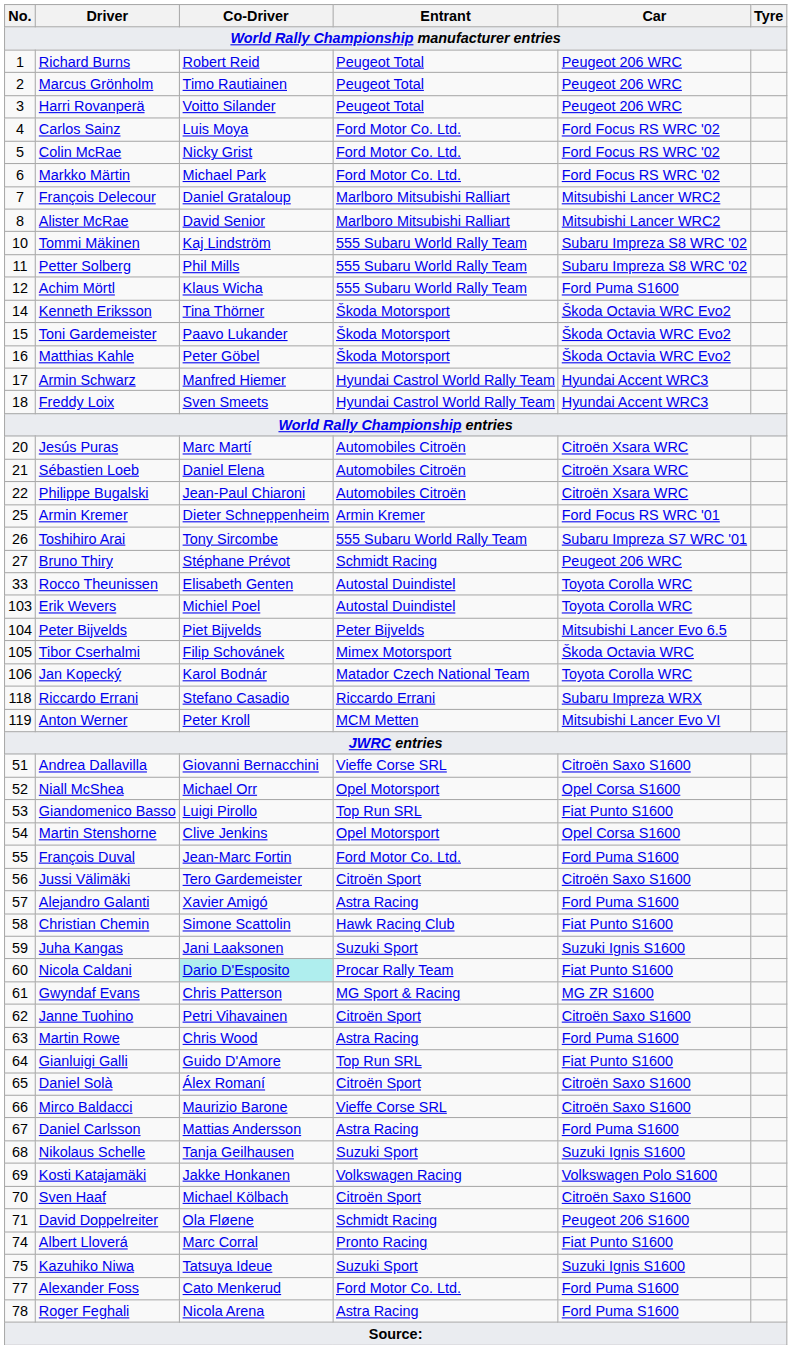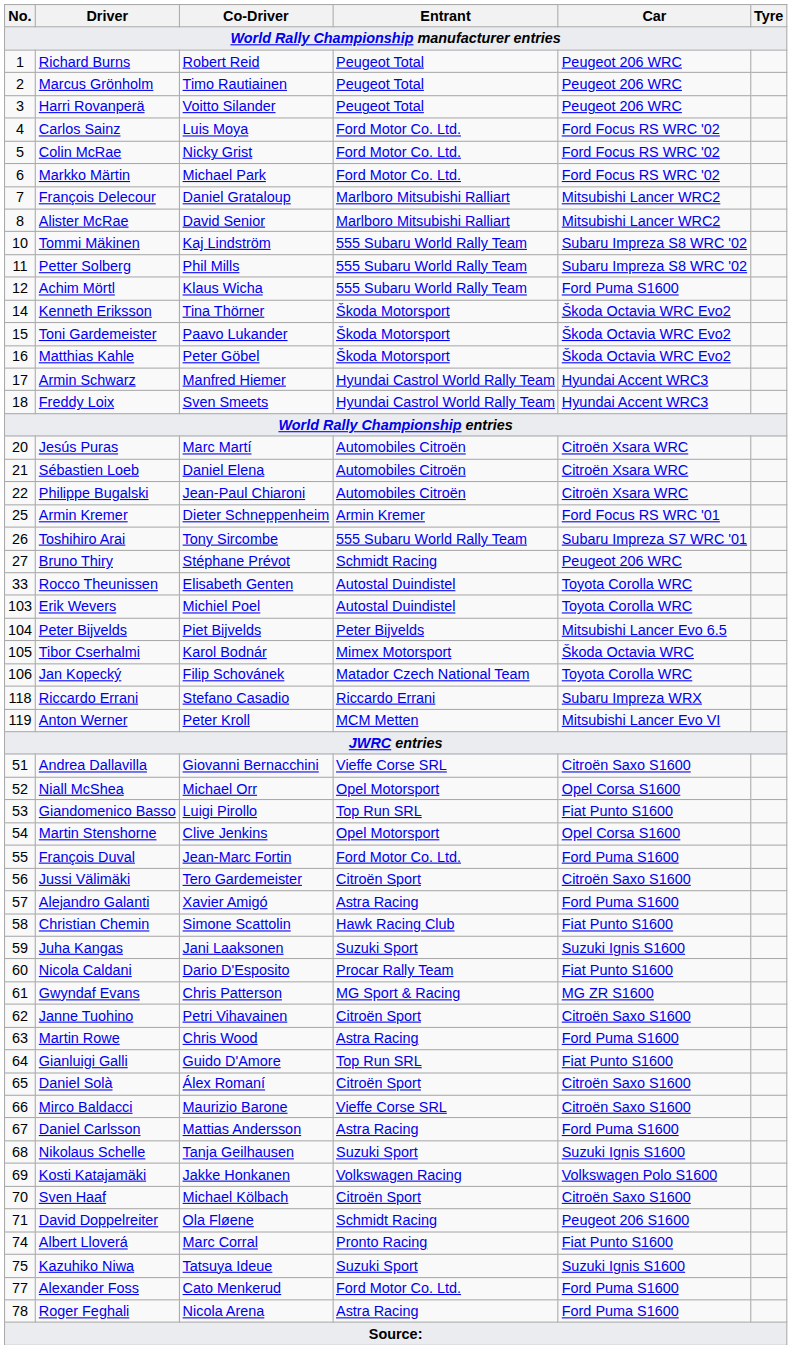 <table class="wikitable" style="font-size: 85%;">
 <tr>
 <th>No.</th>
 <th>Driver</th>
 <th>Co-Driver</th>
 <th>Entrant</th>
 <th>Car</th>
 <th>Tyre</th>
 </tr>
 <tr>
 <td style="background-color:#EAECF0; text-align:center" colspan="6"><strong><em><a href='#'>World Rally Championship</a> manufacturer entries</em></strong></td>
 </tr>
 <tr>
 <td align="center">1</td>
 <td> <a href='#'>Richard Burns</a></td>
 <td> <a href='#'>Robert Reid</a></td>
 <td> <a href='#'>Peugeot Total</a></td>
 <td><a href='#'>Peugeot 206 WRC</a></td>
 <td align="center"></td>
 </tr>
 <tr>
 <td align="center">2</td>
 <td> <a href='#'>Marcus Grönholm</a></td>
 <td> <a href='#'>Timo Rautiainen</a></td>
 <td> <a href='#'>Peugeot Total</a></td>
 <td><a href='#'>Peugeot 206 WRC</a></td>
 <td align="center"></td>
 </tr>
 <tr>
 <td align="center">3</td>
 <td> <a href='#'>Harri Rovanperä</a></td>
 <td> <a href='#'>Voitto Silander</a></td>
 <td> <a href='#'>Peugeot Total</a></td>
 <td><a href='#'>Peugeot 206 WRC</a></td>
 <td align="center"></td>
 </tr>
 <tr>
 <td align="center">4</td>
 <td> <a href='#'>Carlos Sainz</a></td>
 <td> <a href='#'>Luis Moya</a></td>
 <td> <a href='#'>Ford Motor Co. Ltd.</a></td>
 <td><a href='#'>Ford Focus RS WRC '02</a></td>
 <td align="center"></td>
 </tr>
 <tr>
 <td align="center">5</td>
 <td> <a href='#'>Colin McRae</a></td>
 <td> <a href='#'>Nicky Grist</a></td>
 <td> <a href='#'>Ford Motor Co. Ltd.</a></td>
 <td><a href='#'>Ford Focus RS WRC '02</a></td>
 <td align="center"></td>
 </tr>
 <tr>
 <td align="center">6</td>
 <td> <a href='#'>Markko Märtin</a></td>
 <td> <a href='#'>Michael Park</a></td>
 <td> <a href='#'>Ford Motor Co. Ltd.</a></td>
 <td><a href='#'>Ford Focus RS WRC '02</a></td>
 <td align="center"></td>
 </tr>
 <tr>
 <td align="center">7</td>
 <td> <a href='#'>François Delecour</a></td>
 <td> <a href='#'>Daniel Grataloup</a></td>
 <td> <a href='#'>Marlboro Mitsubishi Ralliart</a></td>
 <td><a href='#'>Mitsubishi Lancer WRC2</a></td>
 <td align="center"></td>
 </tr>
 <tr>
 <td align="center">8</td>
 <td> <a href='#'>Alister McRae</a></td>
 <td> <a href='#'>David Senior</a></td>
 <td> <a href='#'>Marlboro Mitsubishi Ralliart</a></td>
 <td><a href='#'>Mitsubishi Lancer WRC2</a></td>
 <td align="center"></td>
 </tr>
 <tr>
 <td align="center">10</td>
 <td> <a href='#'>Tommi Mäkinen</a></td>
 <td> <a href='#'>Kaj Lindström</a></td>
 <td> <a href='#'>555 Subaru World Rally Team</a></td>
 <td><a href='#'>Subaru Impreza S8 WRC '02</a></td>
 <td align="center"></td>
 </tr>
 <tr>
 <td align="center">11</td>
 <td> <a href='#'>Petter Solberg</a></td>
 <td> <a href='#'>Phil Mills</a></td>
 <td> <a href='#'>555 Subaru World Rally Team</a></td>
 <td><a href='#'>Subaru Impreza S8 WRC '02</a></td>
 <td align="center"></td>
 </tr>
 <tr>
 <td align="center">12</td>
 <td> <a href='#'>Achim Mörtl</a></td>
 <td> <a href='#'>Klaus Wicha</a></td>
 <td> <a href='#'>555 Subaru World Rally Team</a></td>
 <td><a href='#'>Ford Puma S1600</a></td>
 <td align="center"></td>
 </tr>
 <tr>
 <td align="center">14</td>
 <td> <a href='#'>Kenneth Eriksson</a></td>
 <td> <a href='#'>Tina Thörner</a></td>
 <td> <a href='#'>Škoda Motorsport</a></td>
 <td><a href='#'>Škoda Octavia WRC Evo2</a></td>
 <td align="center"></td>
 </tr>
 <tr>
 <td align="center">15</td>
 <td> <a href='#'>Toni Gardemeister</a></td>
 <td> <a href='#'>Paavo Lukander</a></td>
 <td> <a href='#'>Škoda Motorsport</a></td>
 <td><a href='#'>Škoda Octavia WRC Evo2</a></td>
 <td align="center"></td>
 </tr>
 <tr>
 <td align="center">16</td>
 <td> <a href='#'>Matthias Kahle</a></td>
 <td> <a href='#'>Peter Göbel</a></td>
 <td> <a href='#'>Škoda Motorsport</a></td>
 <td><a href='#'>Škoda Octavia WRC Evo2</a></td>
 <td align="center"></td>
 </tr>
 <tr>
 <td align="center">17</td>
 <td> <a href='#'>Armin Schwarz</a></td>
 <td> <a href='#'>Manfred Hiemer</a></td>
 <td> <a href='#'>Hyundai Castrol World Rally Team</a></td>
 <td><a href='#'>Hyundai Accent WRC3</a></td>
 <td align="center"></td>
 </tr>
 <tr>
 <td align="center">18</td>
 <td> <a href='#'>Freddy Loix</a></td>
 <td> <a href='#'>Sven Smeets</a></td>
 <td> <a href='#'>Hyundai Castrol World Rally Team</a></td>
 <td><a href='#'>Hyundai Accent WRC3</a></td>
 <td align="center"></td>
 </tr>
 <tr>
 <td style="background-color:#EAECF0; text-align:center" colspan="6"><strong><em><a href='#'>World Rally Championship</a> entries</em></strong></td>
 </tr>
 <tr>
 <td align="center">20</td>
 <td> <a href='#'>Jesús Puras</a></td>
 <td> <a href='#'>Marc Martí</a></td>
 <td> <a href='#'>Automobiles Citroën</a></td>
 <td><a href='#'>Citroën Xsara WRC</a></td>
 <td align="center"></td>
 </tr>
 <tr>
 <td align="center">21</td>
 <td> <a href='#'>Sébastien Loeb</a></td>
 <td> <a href='#'>Daniel Elena</a></td>
 <td> <a href='#'>Automobiles Citroën</a></td>
 <td><a href='#'>Citroën Xsara WRC</a></td>
 <td align="center"></td>
 </tr>
 <tr>
 <td align="center">22</td>
 <td> <a href='#'>Philippe Bugalski</a></td>
 <td> <a href='#'>Jean-Paul Chiaroni</a></td>
 <td> <a href='#'>Automobiles Citroën</a></td>
 <td><a href='#'>Citroën Xsara WRC</a></td>
 <td align="center"></td>
 </tr>
 <tr>
 <td align="center">25</td>
 <td> <a href='#'>Armin Kremer</a></td>
 <td> <a href='#'>Dieter Schneppenheim</a></td>
 <td> <a href='#'>Armin Kremer</a></td>
 <td><a href='#'>Ford Focus RS WRC '01</a></td>
 <td align="center"></td>
 </tr>
 <tr>
 <td align="center">26</td>
 <td> <a href='#'>Toshihiro Arai</a></td>
 <td> <a href='#'>Tony Sircombe</a></td>
 <td> <a href='#'>555 Subaru World Rally Team</a></td>
 <td><a href='#'>Subaru Impreza S7 WRC '01</a></td>
 <td align="center"></td>
 </tr>
 <tr>
 <td align="center">27</td>
 <td> <a href='#'>Bruno Thiry</a></td>
 <td> <a href='#'>Stéphane Prévot</a></td>
 <td> <a href='#'>Schmidt Racing</a></td>
 <td><a href='#'>Peugeot 206 WRC</a></td>
 <td align="center"></td>
 </tr>
 <tr>
 <td align="center">33</td>
 <td> <a href='#'>Rocco Theunissen</a></td>
 <td> <a href='#'>Elisabeth Genten</a></td>
 <td> <a href='#'>Autostal Duindistel</a></td>
 <td><a href='#'>Toyota Corolla WRC</a></td>
 <td align="center"></td>
 </tr>
 <tr>
 <td align="center">103</td>
 <td> <a href='#'>Erik Wevers</a></td>
 <td> <a href='#'>Michiel Poel</a></td>
 <td> <a href='#'>Autostal Duindistel</a></td>
 <td><a href='#'>Toyota Corolla WRC</a></td>
 <td align="center"></td>
 </tr>
 <tr>
 <td align="center">104</td>
 <td> <a href='#'>Peter Bijvelds</a></td>
 <td> <a href='#'>Piet Bijvelds</a></td>
 <td> <a href='#'>Peter Bijvelds</a></td>
 <td><a href='#'>Mitsubishi Lancer Evo 6.5</a></td>
 <td></td>
 </tr>
 <tr>
 <td align="center">105</td>
 <td> <a href='#'>Tibor Cserhalmi</a></td>
-<td> <a href='#'>Filip Schovánek</a></td>
+<td> <a href='#'>Karol Bodnár</a></td>
 <td> <a href='#'>Mimex Motorsport</a></td>
 <td><a href='#'>Škoda Octavia WRC</a></td>
 <td align="center"></td>
 </tr>
 <tr>
 <td align="center">106</td>
 <td> <a href='#'>Jan Kopecký</a></td>
-<td> <a href='#'>Karol Bodnár</a></td>
+<td> <a href='#'>Filip Schovánek</a></td>
 <td> <a href='#'>Matador Czech National Team</a></td>
 <td><a href='#'>Toyota Corolla WRC</a></td>
 <td align="center"></td>
 </tr>
 <tr>
 <td align="center">118</td>
 <td> <a href='#'>Riccardo Errani</a></td>
 <td> <a href='#'>Stefano Casadio</a></td>
 <td> <a href='#'>Riccardo Errani</a></td>
 <td><a href='#'>Subaru Impreza WRX</a></td>
 <td></td>
 </tr>
 <tr>
 <td align="center">119</td>
 <td> <a href='#'>Anton Werner</a></td>
 <td> <a href='#'>Peter Kroll</a></td>
 <td> <a href='#'>MCM Metten</a></td>
 <td><a href='#'>Mitsubishi Lancer Evo VI</a></td>
 <td></td>
 </tr>
 <tr>
 <td style="background-color:#EAECF0; text-align:center" colspan="6"><strong><em><a href='#'>JWRC</a> entries</em></strong></td>
 </tr>
 <tr>
 <td align="center">51</td>
 <td> <a href='#'>Andrea Dallavilla</a></td>
 <td> <a href='#'>Giovanni Bernacchini</a></td>
 <td> <a href='#'>Vieffe Corse SRL</a></td>
 <td><a href='#'>Citroën Saxo S1600</a></td>
 <td align="center"></td>
 </tr>
 <tr>
 <td align="center">52</td>
 <td> <a href='#'>Niall McShea</a></td>
 <td> <a href='#'>Michael Orr</a></td>
 <td> <a href='#'>Opel Motorsport</a></td>
 <td><a href='#'>Opel Corsa S1600</a></td>
 <td align="center"></td>
 </tr>
 <tr>
 <td align="center">53</td>
 <td> <a href='#'>Giandomenico Basso</a></td>
 <td> <a href='#'>Luigi Pirollo</a></td>
 <td> <a href='#'>Top Run SRL</a></td>
 <td><a href='#'>Fiat Punto S1600</a></td>
 <td align="center"></td>
 </tr>
 <tr>
 <td align="center">54</td>
 <td> <a href='#'>Martin Stenshorne</a></td>
 <td> <a href='#'>Clive Jenkins</a></td>
 <td> <a href='#'>Opel Motorsport</a></td>
 <td><a href='#'>Opel Corsa S1600</a></td>
 <td align="center"></td>
 </tr>
 <tr>
 <td align="center">55</td>
 <td> <a href='#'>François Duval</a></td>
 <td> <a href='#'>Jean-Marc Fortin</a></td>
 <td> <a href='#'>Ford Motor Co. Ltd.</a></td>
 <td><a href='#'>Ford Puma S1600</a></td>
 <td align="center"></td>
 </tr>
 <tr>
 <td align="center">56</td>
 <td> <a href='#'>Jussi Välimäki</a></td>
 <td> <a href='#'>Tero Gardemeister</a></td>
 <td> <a href='#'>Citroën Sport</a></td>
 <td><a href='#'>Citroën Saxo S1600</a></td>
 <td align="center"></td>
 </tr>
 <tr>
 <td align="center">57</td>
 <td> <a href='#'>Alejandro Galanti</a></td>
 <td> <a href='#'>Xavier Amigó</a></td>
 <td> <a href='#'>Astra Racing</a></td>
 <td><a href='#'>Ford Puma S1600</a></td>
 <td align="center"></td>
 </tr>
 <tr>
 <td align="center">58</td>
 <td> <a href='#'>Christian Chemin</a></td>
 <td> <a href='#'>Simone Scattolin</a></td>
 <td> <a href='#'>Hawk Racing Club</a></td>
 <td><a href='#'>Fiat Punto S1600</a></td>
 <td align="center"></td>
 </tr>
 <tr>
 <td align="center">59</td>
 <td> <a href='#'>Juha Kangas</a></td>
 <td> <a href='#'>Jani Laaksonen</a></td>
 <td> <a href='#'>Suzuki Sport</a></td>
 <td><a href='#'>Suzuki Ignis S1600</a></td>
 <td align="center"></td>
 </tr>
 <tr>
 <td align="center">60</td>
 <td> <a href='#'>Nicola Caldani</a></td>
-<td style="background: paleturquoise;"> <a href='#'>Dario D'Esposito</a></td>
+<td> <a href='#'>Dario D'Esposito</a></td>
 <td> <a href='#'>Procar Rally Team</a></td>
 <td><a href='#'>Fiat Punto S1600</a></td>
 <td align="center"></td>
 </tr>
 <tr>
 <td align="center">61</td>
 <td> <a href='#'>Gwyndaf Evans</a></td>
 <td> <a href='#'>Chris Patterson</a></td>
 <td> <a href='#'>MG Sport & Racing</a></td>
 <td><a href='#'>MG ZR S1600</a></td>
 <td align="center"></td>
 </tr>
 <tr>
 <td align="center">62</td>
 <td> <a href='#'>Janne Tuohino</a></td>
 <td> <a href='#'>Petri Vihavainen</a></td>
 <td> <a href='#'>Citroën Sport</a></td>
 <td><a href='#'>Citroën Saxo S1600</a></td>
 <td align="center"></td>
 </tr>
 <tr>
 <td align="center">63</td>
 <td> <a href='#'>Martin Rowe</a></td>
 <td> <a href='#'>Chris Wood</a></td>
 <td> <a href='#'>Astra Racing</a></td>
 <td><a href='#'>Ford Puma S1600</a></td>
 <td align="center"></td>
 </tr>
 <tr>
 <td align="center">64</td>
 <td> <a href='#'>Gianluigi Galli</a></td>
 <td> <a href='#'>Guido D'Amore</a></td>
 <td> <a href='#'>Top Run SRL</a></td>
 <td><a href='#'>Fiat Punto S1600</a></td>
 <td align="center"></td>
 </tr>
 <tr>
 <td align="center">65</td>
 <td> <a href='#'>Daniel Solà</a></td>
 <td> <a href='#'>Álex Romaní</a></td>
 <td> <a href='#'>Citroën Sport</a></td>
 <td><a href='#'>Citroën Saxo S1600</a></td>
 <td align="center"></td>
 </tr>
 <tr>
 <td align="center">66</td>
 <td> <a href='#'>Mirco Baldacci</a></td>
 <td> <a href='#'>Maurizio Barone</a></td>
 <td> <a href='#'>Vieffe Corse SRL</a></td>
 <td><a href='#'>Citroën Saxo S1600</a></td>
 <td align="center"></td>
 </tr>
 <tr>
 <td align="center">67</td>
 <td> <a href='#'>Daniel Carlsson</a></td>
 <td> <a href='#'>Mattias Andersson</a></td>
 <td> <a href='#'>Astra Racing</a></td>
 <td><a href='#'>Ford Puma S1600</a></td>
 <td align="center"></td>
 </tr>
 <tr>
 <td align="center">68</td>
 <td> <a href='#'>Nikolaus Schelle</a></td>
 <td> <a href='#'>Tanja Geilhausen</a></td>
 <td> <a href='#'>Suzuki Sport</a></td>
 <td><a href='#'>Suzuki Ignis S1600</a></td>
 <td align="center"></td>
 </tr>
 <tr>
 <td align="center">69</td>
 <td> <a href='#'>Kosti Katajamäki</a></td>
 <td> <a href='#'>Jakke Honkanen</a></td>
 <td> <a href='#'>Volkswagen Racing</a></td>
 <td><a href='#'>Volkswagen Polo S1600</a></td>
 <td align="center"></td>
 </tr>
 <tr>
 <td align="center">70</td>
 <td> <a href='#'>Sven Haaf</a></td>
 <td> <a href='#'>Michael Kölbach</a></td>
 <td> <a href='#'>Citroën Sport</a></td>
 <td><a href='#'>Citroën Saxo S1600</a></td>
 <td align="center"></td>
 </tr>
 <tr>
 <td align="center">71</td>
 <td> <a href='#'>David Doppelreiter</a></td>
 <td> <a href='#'>Ola Fløene</a></td>
 <td> <a href='#'>Schmidt Racing</a></td>
 <td><a href='#'>Peugeot 206 S1600</a></td>
 <td align="center"></td>
 </tr>
 <tr>
 <td align="center">74</td>
 <td> <a href='#'>Albert Lloverá</a></td>
 <td> <a href='#'>Marc Corral</a></td>
 <td> <a href='#'>Pronto Racing</a></td>
 <td><a href='#'>Fiat Punto S1600</a></td>
 <td align="center"></td>
 </tr>
 <tr>
 <td align="center">75</td>
 <td> <a href='#'>Kazuhiko Niwa</a></td>
 <td> <a href='#'>Tatsuya Ideue</a></td>
 <td> <a href='#'>Suzuki Sport</a></td>
 <td><a href='#'>Suzuki Ignis S1600</a></td>
 <td align="center"></td>
 </tr>
 <tr>
 <td align="center">77</td>
 <td> <a href='#'>Alexander Foss</a></td>
 <td> <a href='#'>Cato Menkerud</a></td>
 <td> <a href='#'>Ford Motor Co. Ltd.</a></td>
 <td><a href='#'>Ford Puma S1600</a></td>
 <td align="center"></td>
 </tr>
 <tr>
 <td align="center">78</td>
 <td> <a href='#'>Roger Feghali</a></td>
 <td> <a href='#'>Nicola Arena</a></td>
 <td> <a href='#'>Astra Racing</a></td>
 <td><a href='#'>Ford Puma S1600</a></td>
 <td align="center"></td>
 </tr>
 <tr>
 <td style="background-color:#EAECF0; text-align:center" colspan="6"><strong>Source:</strong></td>
 </tr>
 <tr>
 </tr>
 </table>
